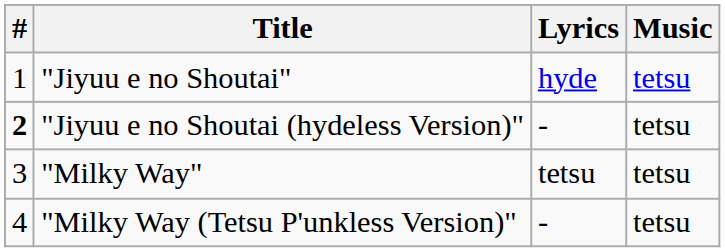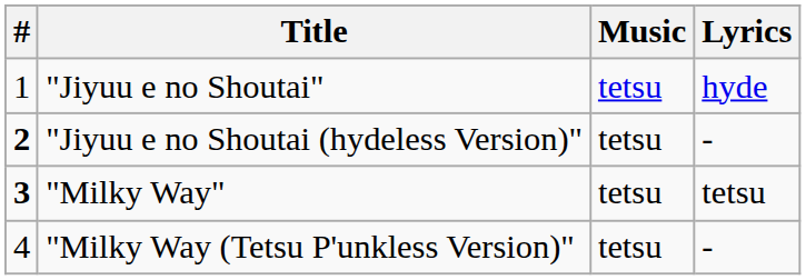 <table class="wikitable">
 <tr>
 <th>#</th>
 <th>Title</th>
+<th>Music</th>
 <th>Lyrics</th>
-<th>Music</th>
 </tr>
 <tr>
 <td>1</td>
 <td>"Jiyuu e no Shoutai"</td>
+<td><a href='#'>tetsu</a></td>
 <td><a href='#'>hyde</a></td>
-<td><a href='#'>tetsu</a></td>
 </tr>
 <tr>
 <td><strong>2</strong></td>
 <td>"Jiyuu e no Shoutai (hydeless Version)"</td>
+<td>tetsu</td>
 <td>‐</td>
-<td>tetsu</td>
 </tr>
 <tr>
-<td>3</td>
+<td><strong>3</strong></td>
 <td>"Milky Way"</td>
 <td>tetsu</td>
 <td>tetsu</td>
 </tr>
 <tr>
 <td>4</td>
 <td>"Milky Way (Tetsu P'unkless Version)"</td>
+<td>tetsu</td>
 <td>‐</td>
-<td>tetsu</td>
 </tr>
 </table>
